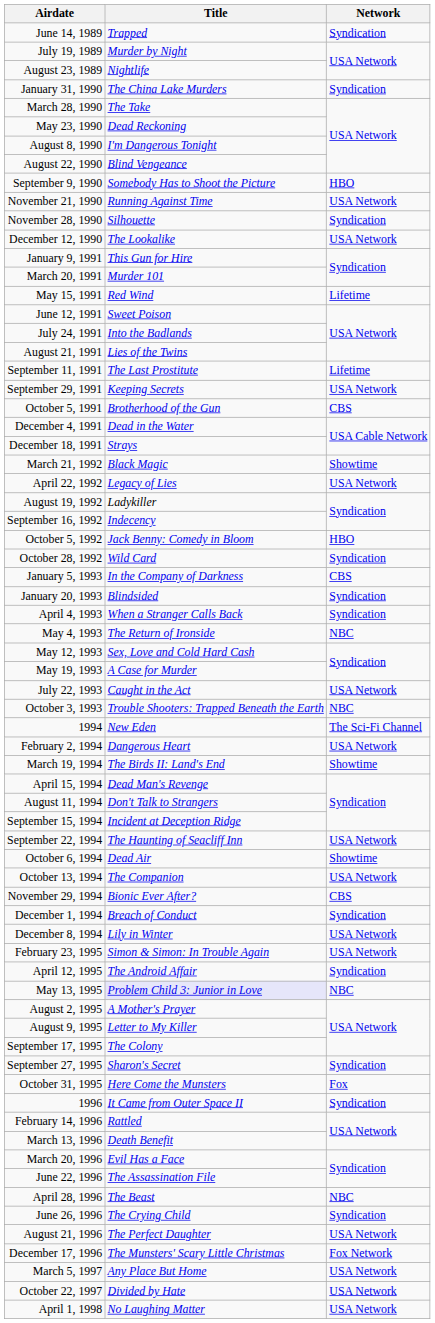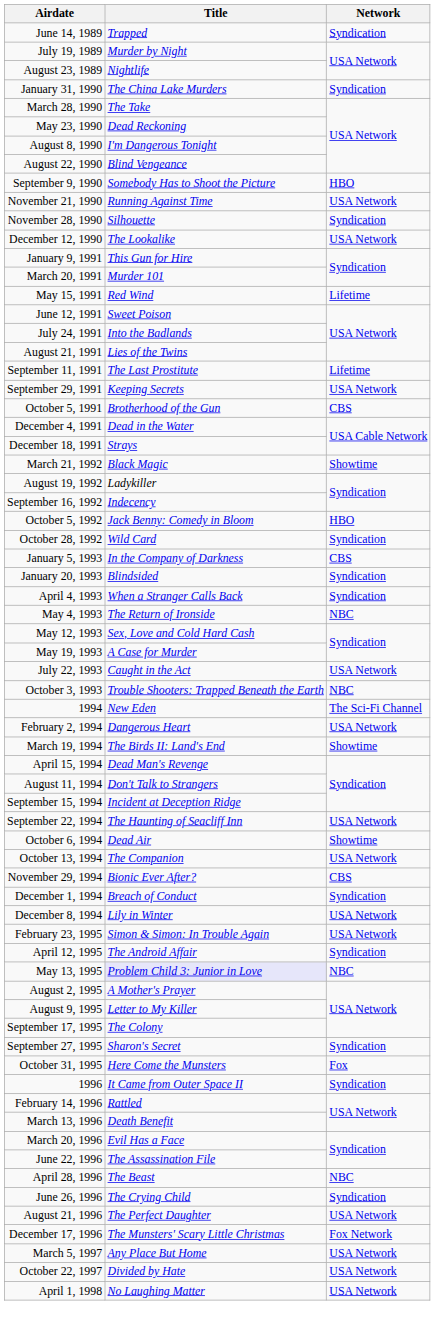 <table class="wikitable sortable">
 <tr>
 <th>Airdate</th>
 <th>Title</th>
 <th>Network</th>
 </tr>
 <tr>
 <td style="text-align:right;">June 14, 1989</td>
 <td><em><a href='#'>Trapped</a></em></td>
 <td><a href='#'>Syndication</a></td>
 </tr>
 <tr>
 <td style="text-align:right;">July 19, 1989</td>
 <td><em><a href='#'>Murder by Night</a></em></td>
 <td rowspan="2"><a href='#'>USA Network</a></td>
 </tr>
 <tr>
 <td style="text-align:right;">August 23, 1989</td>
 <td><em><a href='#'>Nightlife</a></em></td>
 </tr>
 <tr>
 <td style="text-align:right;">January 31, 1990</td>
 <td><em><a href='#'>The China Lake Murders</a></em></td>
 <td><a href='#'>Syndication</a></td>
 </tr>
 <tr>
 <td style="text-align:right;">March 28, 1990</td>
 <td><em><a href='#'>The Take</a></em></td>
 <td rowspan="4"><a href='#'>USA Network</a></td>
 </tr>
 <tr>
 <td style="text-align:right;">May 23, 1990</td>
 <td><em><a href='#'>Dead Reckoning</a></em></td>
 </tr>
 <tr>
 <td style="text-align:right;">August 8, 1990</td>
 <td><em><a href='#'>I'm Dangerous Tonight</a></em></td>
 </tr>
 <tr>
 <td style="text-align:right;">August 22, 1990</td>
 <td><em><a href='#'>Blind Vengeance</a></em></td>
 </tr>
 <tr>
 <td style="text-align:right;">September 9, 1990</td>
 <td><em><a href='#'>Somebody Has to Shoot the Picture</a></em></td>
 <td><a href='#'>HBO</a></td>
 </tr>
 <tr>
 <td style="text-align:right;">November 21, 1990</td>
 <td><em><a href='#'>Running Against Time</a></em></td>
 <td><a href='#'>USA Network</a></td>
 </tr>
 <tr>
 <td style="text-align:right;">November 28, 1990</td>
 <td><em><a href='#'>Silhouette</a></em></td>
 <td><a href='#'>Syndication</a></td>
 </tr>
 <tr>
 <td style="text-align:right;">December 12, 1990</td>
 <td><em><a href='#'>The Lookalike</a></em></td>
 <td><a href='#'>USA Network</a></td>
 </tr>
 <tr>
 <td style="text-align:right;">January 9, 1991</td>
 <td><em><a href='#'>This Gun for Hire</a></em></td>
 <td rowspan="2"><a href='#'>Syndication</a></td>
 </tr>
 <tr>
 <td style="text-align:right;">March 20, 1991</td>
 <td><em><a href='#'>Murder 101</a></em></td>
 </tr>
 <tr>
 <td style="text-align:right;">May 15, 1991</td>
 <td><em><a href='#'>Red Wind</a></em></td>
 <td><a href='#'>Lifetime</a></td>
 </tr>
 <tr>
 <td style="text-align:right;">June 12, 1991</td>
 <td><em><a href='#'>Sweet Poison</a></em></td>
 <td rowspan="3"><a href='#'>USA Network</a></td>
 </tr>
 <tr>
 <td style="text-align:right;">July 24, 1991</td>
 <td><em><a href='#'>Into the Badlands</a></em></td>
 </tr>
 <tr>
 <td style="text-align:right;">August 21, 1991</td>
 <td><em><a href='#'>Lies of the Twins</a></em></td>
 </tr>
 <tr>
 <td style="text-align:right;">September 11, 1991</td>
 <td><em><a href='#'>The Last Prostitute</a></em></td>
 <td><a href='#'>Lifetime</a></td>
 </tr>
 <tr>
 <td style="text-align:right;">September 29, 1991</td>
 <td><em><a href='#'>Keeping Secrets</a></em></td>
 <td><a href='#'>USA Network</a></td>
 </tr>
 <tr>
 <td style="text-align:right;">October 5, 1991</td>
 <td><em><a href='#'>Brotherhood of the Gun</a></em></td>
 <td><a href='#'>CBS</a></td>
 </tr>
 <tr>
 <td style="text-align:right;">December 4, 1991</td>
 <td><em><a href='#'>Dead in the Water</a></em></td>
 <td rowspan="2"><a href='#'>USA Cable Network</a></td>
 </tr>
 <tr>
 <td style="text-align:right;">December 18, 1991</td>
 <td><em><a href='#'>Strays</a></em></td>
 </tr>
 <tr>
 <td style="text-align:right;">March 21, 1992</td>
 <td><em><a href='#'>Black Magic</a></em></td>
 <td><a href='#'>Showtime</a></td>
-</tr>
-<tr>
-<td style="text-align:right;">April 22, 1992</td>
-<td><em><a href='#'>Legacy of Lies</a></em></td>
-<td><a href='#'>USA Network</a></td>
 </tr>
 <tr>
 <td style="text-align:right;">August 19, 1992</td>
 <td><em>Ladykiller</em></td>
 <td rowspan="2"><a href='#'>Syndication</a></td>
 </tr>
 <tr>
 <td style="text-align:right;">September 16, 1992</td>
 <td><em><a href='#'>Indecency</a></em></td>
 </tr>
 <tr>
 <td style="text-align:right;">October 5, 1992</td>
 <td><em><a href='#'>Jack Benny: Comedy in Bloom</a></em></td>
 <td><a href='#'>HBO</a></td>
 </tr>
 <tr>
 <td style="text-align:right;">October 28, 1992</td>
 <td><em><a href='#'>Wild Card</a></em></td>
 <td><a href='#'>Syndication</a></td>
 </tr>
 <tr>
 <td style="text-align:right;">January 5, 1993</td>
 <td><em><a href='#'>In the Company of Darkness</a></em></td>
 <td><a href='#'>CBS</a></td>
 </tr>
 <tr>
 <td style="text-align:right;">January 20, 1993</td>
 <td><em><a href='#'>Blindsided</a></em></td>
 <td><a href='#'>Syndication</a></td>
 </tr>
 <tr>
 <td style="text-align:right;">April 4, 1993</td>
 <td><em><a href='#'>When a Stranger Calls Back</a></em></td>
 <td><a href='#'>Syndication</a></td>
 </tr>
 <tr>
 <td style="text-align:right;">May 4, 1993</td>
 <td><em><a href='#'>The Return of Ironside</a></em></td>
 <td><a href='#'>NBC</a></td>
 </tr>
 <tr>
 <td style="text-align:right;">May 12, 1993</td>
 <td><em><a href='#'>Sex, Love and Cold Hard Cash</a></em></td>
 <td rowspan="2"><a href='#'>Syndication</a></td>
 </tr>
 <tr>
 <td style="text-align:right;">May 19, 1993</td>
 <td><em><a href='#'>A Case for Murder</a></em></td>
 </tr>
 <tr>
 <td style="text-align:right;">July 22, 1993</td>
 <td><em><a href='#'>Caught in the Act</a></em></td>
 <td><a href='#'>USA Network</a></td>
 </tr>
 <tr>
 <td style="text-align:right;">October 3, 1993</td>
 <td><em><a href='#'>Trouble Shooters: Trapped Beneath the Earth</a></em></td>
 <td><a href='#'>NBC</a></td>
 </tr>
 <tr>
 <td style="text-align:right;">1994</td>
 <td><em><a href='#'>New Eden</a></em></td>
 <td><a href='#'>The Sci-Fi Channel</a></td>
 </tr>
 <tr>
 <td style="text-align:right;">February 2, 1994</td>
 <td><em><a href='#'>Dangerous Heart</a></em></td>
 <td><a href='#'>USA Network</a></td>
 </tr>
 <tr>
 <td style="text-align:right;">March 19, 1994</td>
 <td><em><a href='#'>The Birds II: Land's End</a></em></td>
 <td><a href='#'>Showtime</a></td>
 </tr>
 <tr>
 <td style="text-align:right;">April 15, 1994</td>
 <td><em><a href='#'>Dead Man's Revenge</a></em></td>
 <td rowspan="3"><a href='#'>Syndication</a></td>
 </tr>
 <tr>
 <td style="text-align:right;">August 11, 1994</td>
 <td><em><a href='#'>Don't Talk to Strangers</a></em></td>
 </tr>
 <tr>
 <td style="text-align:right;">September 15, 1994</td>
 <td><em><a href='#'>Incident at Deception Ridge</a></em></td>
 </tr>
 <tr>
 <td style="text-align:right;">September 22, 1994</td>
 <td><em><a href='#'>The Haunting of Seacliff Inn</a></em></td>
 <td><a href='#'>USA Network</a></td>
 </tr>
 <tr>
 <td style="text-align:right;">October 6, 1994</td>
 <td><em><a href='#'>Dead Air</a></em></td>
 <td><a href='#'>Showtime</a></td>
 </tr>
 <tr>
 <td style="text-align:right;">October 13, 1994</td>
 <td><em><a href='#'>The Companion</a></em></td>
 <td><a href='#'>USA Network</a></td>
 </tr>
 <tr>
 <td style="text-align:right;">November 29, 1994</td>
 <td><em><a href='#'>Bionic Ever After?</a></em></td>
 <td><a href='#'>CBS</a></td>
 </tr>
 <tr>
 <td style="text-align:right;">December 1, 1994</td>
 <td><em><a href='#'>Breach of Conduct</a></em></td>
 <td><a href='#'>Syndication</a></td>
 </tr>
 <tr>
 <td style="text-align:right;">December 8, 1994</td>
 <td><em><a href='#'>Lily in Winter</a></em></td>
 <td><a href='#'>USA Network</a></td>
 </tr>
 <tr>
 <td style="text-align:right;">February 23, 1995</td>
 <td><em><a href='#'>Simon & Simon: In Trouble Again</a></em></td>
 <td><a href='#'>USA Network</a></td>
 </tr>
 <tr>
 <td style="text-align:right;">April 12, 1995</td>
 <td><em><a href='#'>The Android Affair</a></em></td>
 <td><a href='#'>Syndication</a></td>
 </tr>
 <tr>
 <td style="text-align:right;">May 13, 1995</td>
 <td style="background: lavender;"><em><a href='#'>Problem Child 3: Junior in Love</a></em></td>
 <td><a href='#'>NBC</a></td>
 </tr>
 <tr>
 <td style="text-align:right;">August 2, 1995</td>
 <td><em><a href='#'>A Mother's Prayer</a></em></td>
 <td rowspan="3"><a href='#'>USA Network</a></td>
 </tr>
 <tr>
 <td style="text-align:right;">August 9, 1995</td>
 <td><em><a href='#'>Letter to My Killer</a></em></td>
 </tr>
 <tr>
 <td style="text-align:right;">September 17, 1995</td>
 <td><em><a href='#'>The Colony</a></em></td>
 </tr>
 <tr>
 <td style="text-align:right;">September 27, 1995</td>
 <td><em><a href='#'>Sharon's Secret</a></em></td>
 <td><a href='#'>Syndication</a></td>
 </tr>
 <tr>
 <td style="text-align:right;">October 31, 1995</td>
 <td><em><a href='#'>Here Come the Munsters</a></em></td>
 <td><a href='#'>Fox</a></td>
 </tr>
 <tr>
 <td style="text-align:right;">1996</td>
 <td><em><a href='#'>It Came from Outer Space II</a></em></td>
 <td><a href='#'>Syndication</a></td>
 </tr>
 <tr>
 <td style="text-align:right;">February 14, 1996</td>
 <td><em><a href='#'>Rattled</a></em></td>
 <td rowspan="2"><a href='#'>USA Network</a></td>
 </tr>
 <tr>
 <td style="text-align:right;">March 13, 1996</td>
 <td><em><a href='#'>Death Benefit</a></em></td>
 </tr>
 <tr>
 <td style="text-align:right;">March 20, 1996</td>
 <td><em><a href='#'>Evil Has a Face</a></em></td>
 <td rowspan="2"><a href='#'>Syndication</a></td>
 </tr>
 <tr>
 <td style="text-align:right;">June 22, 1996</td>
 <td><em><a href='#'>The Assassination File</a></em></td>
 </tr>
 <tr>
 <td style="text-align:right;">April 28, 1996</td>
 <td><em><a href='#'>The Beast</a></em></td>
 <td><a href='#'>NBC</a></td>
 </tr>
 <tr>
 <td style="text-align:right;">June 26, 1996</td>
 <td><em><a href='#'>The Crying Child</a></em></td>
 <td><a href='#'>Syndication</a></td>
 </tr>
 <tr>
 <td style="text-align:right;">August 21, 1996</td>
 <td><em><a href='#'>The Perfect Daughter</a></em></td>
 <td><a href='#'>USA Network</a></td>
 </tr>
 <tr>
 <td style="text-align:right;">December 17, 1996</td>
 <td><em><a href='#'>The Munsters' Scary Little Christmas</a></em></td>
 <td><a href='#'>Fox Network</a></td>
 </tr>
 <tr>
 <td style="text-align:right;">March 5, 1997</td>
 <td><em><a href='#'>Any Place But Home</a></em></td>
 <td><a href='#'>USA Network</a></td>
 </tr>
 <tr>
 <td style="text-align:right;">October 22, 1997</td>
 <td><em><a href='#'>Divided by Hate</a></em></td>
 <td><a href='#'>USA Network</a></td>
 </tr>
 <tr>
 <td style="text-align:right;">April 1, 1998</td>
 <td><em><a href='#'>No Laughing Matter</a></em></td>
 <td><a href='#'>USA Network</a></td>
 </tr>
 </table>
